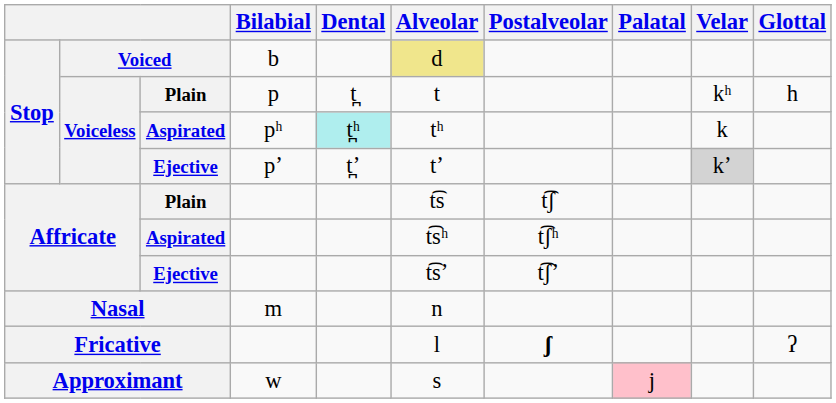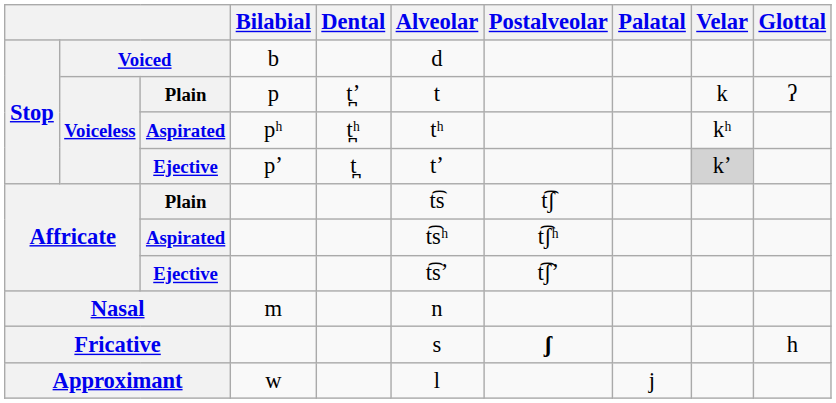 <table class="wikitable">
 <tr>
 <th colspan="3"></th>
 <th><a href='#'>Bilabial</a></th>
 <th><a href='#'>Dental</a></th>
 <th><a href='#'>Alveolar</a></th>
 <th><a href='#'>Postalveolar</a></th>
 <th><a href='#'>Palatal</a></th>
 <th><a href='#'>Velar</a></th>
 <th><a href='#'>Glottal</a></th>
 </tr>
 <tr align="center">
 <th rowspan="4"><a href='#'>Stop</a></th>
 <th colspan="2"><small><a href='#'>Voiced</a></small></th>
 <td>b</td>
 <td></td>
-<td style="background: khaki;">d</td>
+<td>d</td>
 <td></td>
 <td></td>
 <td></td>
 <td></td>
 </tr>
 <tr align="center">
 <th rowspan="3"><small><a href='#'>Voiceless</a></small></th>
 <th><small>Plain</small></th>
 <td>p</td>
-<td>t̪</td>
+<td>t̪ʼ</td>
 <td>t</td>
 <td></td>
 <td></td>
-<td>kʰ</td>
-<td>h</td>
+<td>k</td>
+<td>ʔ</td>
 </tr>
 <tr align="center">
 <th><small><a href='#'>Aspirated</a></small></th>
 <td>pʰ</td>
-<td style="background: paleturquoise;">t̪ʰ</td>
+<td>t̪ʰ</td>
 <td>tʰ</td>
 <td></td>
 <td></td>
-<td>k</td>
+<td>kʰ</td>
 <td></td>
 </tr>
 <tr align="center">
 <th><small><a href='#'>Ejective</a></small></th>
 <td>pʼ</td>
-<td>t̪ʼ</td>
+<td>t̪</td>
 <td>tʼ</td>
 <td></td>
 <td></td>
 <td style="background: lightgrey;">kʼ</td>
 <td></td>
 </tr>
 <tr align="center">
 <th colspan="2" rowspan="3"><a href='#'>Affricate</a></th>
 <th><small>Plain</small></th>
 <td></td>
 <td></td>
 <td>t͡s</td>
 <td>t͡ʃ</td>
 <td></td>
 <td></td>
 <td></td>
 </tr>
 <tr align="center">
 <th><small><a href='#'>Aspirated</a></small></th>
 <td></td>
 <td></td>
 <td>t͡sʰ</td>
 <td>t͡ʃʰ</td>
 <td></td>
 <td></td>
 <td></td>
 </tr>
 <tr align="center">
 <th><small><a href='#'>Ejective</a></small></th>
 <td></td>
 <td></td>
 <td>t͡sʼ</td>
 <td>t͡ʃʼ</td>
 <td></td>
 <td></td>
 <td></td>
 </tr>
 <tr align="center">
 <th colspan="3"><a href='#'>Nasal</a></th>
 <td>m</td>
 <td></td>
 <td>n</td>
 <td></td>
 <td></td>
 <td></td>
 <td></td>
 </tr>
 <tr align="center">
 <th colspan="3"><a href='#'>Fricative</a></th>
 <td></td>
 <td></td>
-<td>l</td>
+<td>s</td>
 <td><strong>ʃ</strong></td>
 <td></td>
 <td></td>
-<td>ʔ</td>
+<td>h</td>
 </tr>
 <tr align="center">
 <th colspan="3"><a href='#'>Approximant</a></th>
 <td>w</td>
 <td></td>
-<td>s</td>
+<td>l</td>
 <td></td>
-<td style="background: pink;">j</td>
+<td>j</td>
 <td></td>
 <td></td>
 </tr>
 </table>
